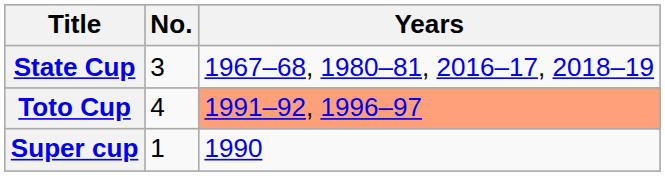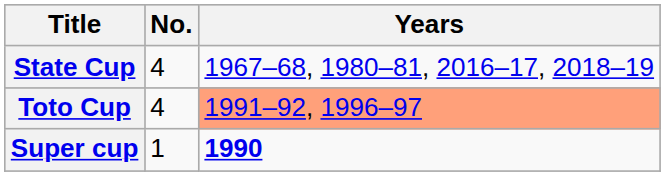 <table class="wikitable plainrowheaders">
 <tr>
 <th scope=col>Title</th>
 <th scope=col>No.</th>
 <th scope=col>Years</th>
 </tr>
 <tr>
 <th scope=row><a href='#'>State Cup</a></th>
-<td>3</td>
+<td>4</td>
 <td><a href='#'>1967–68</a>, <a href='#'>1980–81</a>, <a href='#'>2016–17</a>, <a href='#'>2018–19</a></td>
 </tr>
 <tr>
 <th scope=row><a href='#'>Toto Cup</a></th>
 <td>4</td>
 <td style="background: lightsalmon;"><a href='#'>1991–92</a>, <a href='#'>1996–97</a></td>
 </tr>
 <tr>
 <th scope=row><a href='#'>Super cup</a></th>
 <td>1</td>
-<td><a href='#'>1990</a></td>
+<td><strong><a href='#'>1990</a></strong></td>
 </tr>
 </table>
